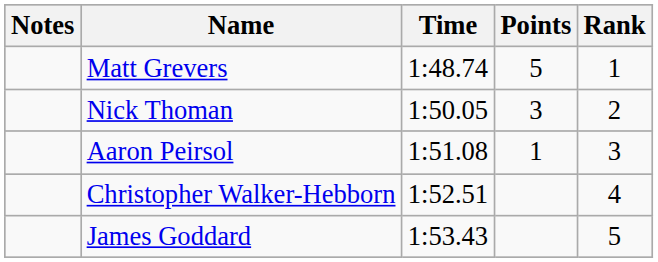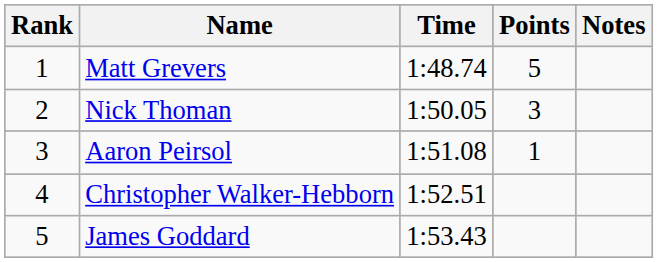 <table class="wikitable" style="text-align:center">
 <tr>
-<th>Notes</th>
+<th>Rank</th>
 <th>Name</th>
 <th>Time</th>
 <th>Points</th>
-<th>Rank</th>
+<th>Notes</th>
 </tr>
 <tr>
-<td></td>
+<td>1</td>
 <td align="left"> <a href='#'>Matt Grevers</a></td>
 <td>1:48.74</td>
 <td>5</td>
-<td>1</td>
+<td></td>
 </tr>
 <tr>
-<td></td>
+<td>2</td>
 <td align="left"> <a href='#'>Nick Thoman</a></td>
 <td>1:50.05</td>
 <td>3</td>
-<td>2</td>
+<td></td>
 </tr>
 <tr>
-<td></td>
+<td>3</td>
 <td align="left"> <a href='#'>Aaron Peirsol</a></td>
 <td>1:51.08</td>
 <td>1</td>
-<td>3</td>
+<td></td>
 </tr>
 <tr>
-<td></td>
+<td>4</td>
 <td align="left"> <a href='#'>Christopher Walker-Hebborn</a></td>
 <td>1:52.51</td>
 <td></td>
-<td>4</td>
+<td></td>
 </tr>
 <tr>
-<td></td>
+<td>5</td>
 <td align="left"> <a href='#'>James Goddard</a></td>
 <td>1:53.43</td>
 <td></td>
-<td>5</td>
+<td></td>
 </tr>
 </table>
